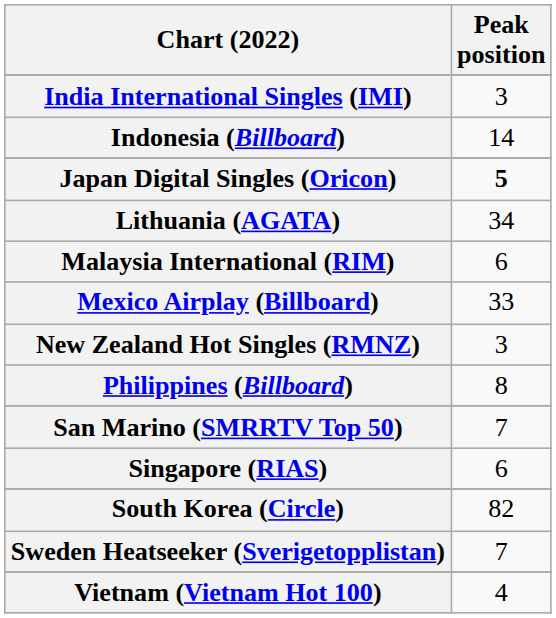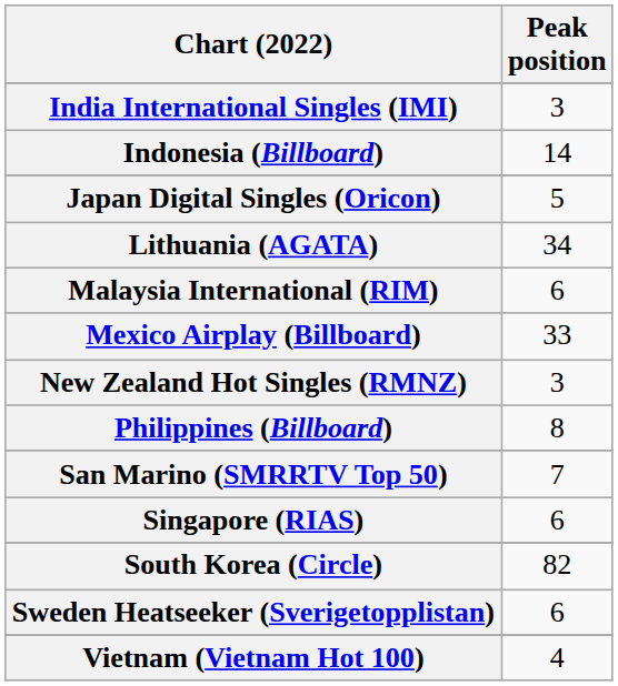 <table class="wikitable sortable plainrowheaders" style="text-align:center">
 <tr>
 <th scope="col">Chart (2022)</th>
 <th scope="col">Peak<br>position</th>
 </tr>
 <tr>
 </tr>
 <tr>
 </tr>
 <tr>
 </tr>
 <tr>
 </tr>
 <tr>
 </tr>
 <tr>
 </tr>
 <tr>
 </tr>
 <tr>
 </tr>
 <tr>
 </tr>
 <tr>
 <th scope="row"><a href='#'>India International Singles</a> (<a href='#'>IMI</a>)</th>
 <td>3</td>
 </tr>
 <tr>
 <th scope="row">Indonesia (<em><a href='#'>Billboard</a></em>)</th>
 <td>14</td>
 </tr>
 <tr>
 </tr>
 <tr>
 </tr>
 <tr>
 <th scope="row">Japan Digital Singles (<a href='#'>Oricon</a>)</th>
-<td><strong>5</strong></td>
+<td>5</td>
 </tr>
 <tr>
 <th scope="row">Lithuania (<a href='#'>AGATA</a>)</th>
 <td>34</td>
 </tr>
 <tr>
 <th scope="row">Malaysia International (<a href='#'>RIM</a>)</th>
 <td>6</td>
 </tr>
 <tr>
 <th scope="row"><a href='#'>Mexico Airplay</a> (<a href='#'>Billboard</a>)</th>
 <td>33</td>
 </tr>
 <tr>
 <th scope="row">New Zealand Hot Singles (<a href='#'>RMNZ</a>)</th>
 <td>3</td>
 </tr>
 <tr>
 <th scope="row"><a href='#'>Philippines</a> (<em><a href='#'>Billboard</a></em>)</th>
 <td>8</td>
 </tr>
 <tr>
 </tr>
 <tr>
 </tr>
 <tr>
 <th scope="row">San Marino (<a href='#'>SMRRTV Top 50</a>)</th>
 <td>7</td>
 </tr>
 <tr>
 <th scope="row">Singapore (<a href='#'>RIAS</a>)</th>
 <td>6</td>
 </tr>
 <tr>
 </tr>
 <tr>
 <th scope="row">South Korea (<a href='#'>Circle</a>)</th>
 <td>82</td>
 </tr>
 <tr>
 <th scope="row">Sweden Heatseeker (<a href='#'>Sverigetopplistan</a>)</th>
-<td>7</td>
+<td>6</td>
 </tr>
 <tr>
 </tr>
 <tr>
 </tr>
 <tr>
 </tr>
 <tr>
 </tr>
 <tr>
 <th scope="row">Vietnam (<a href='#'>Vietnam Hot 100</a>)</th>
 <td>4</td>
 </tr>
 </table>
